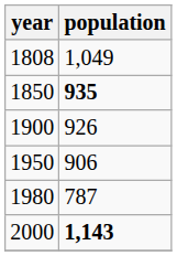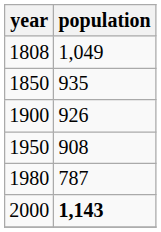 <table class="wikitable">
 <tr>
 <th>year</th>
 <th>population</th>
 </tr>
 <tr>
 <td>1808</td>
 <td>1,049</td>
 </tr>
 <tr>
 <td>1850</td>
-<td><strong>935</strong></td>
+<td>935</td>
 </tr>
 <tr>
 <td>1900</td>
 <td>926</td>
 </tr>
 <tr>
 <td>1950</td>
-<td>906</td>
+<td>908</td>
 </tr>
 <tr>
 <td>1980</td>
 <td>787</td>
 </tr>
 <tr>
 <td>2000</td>
 <td><strong>1,143</strong></td>
 </tr>
 <tr>
 </tr>
 </table>
